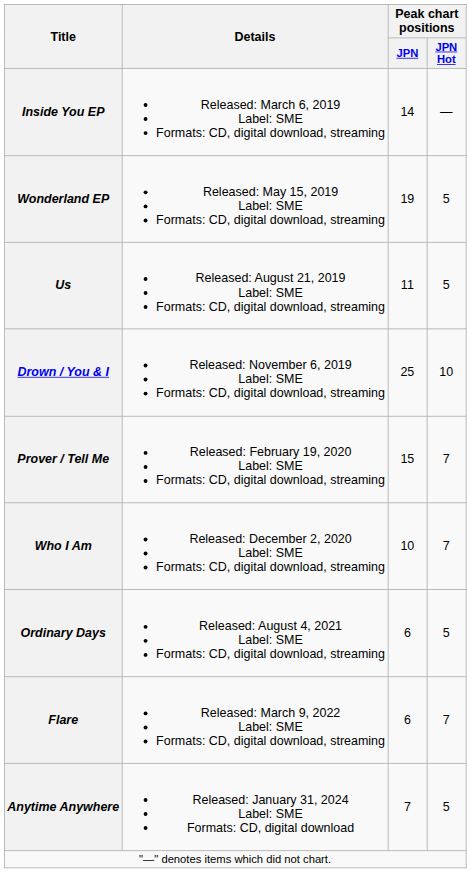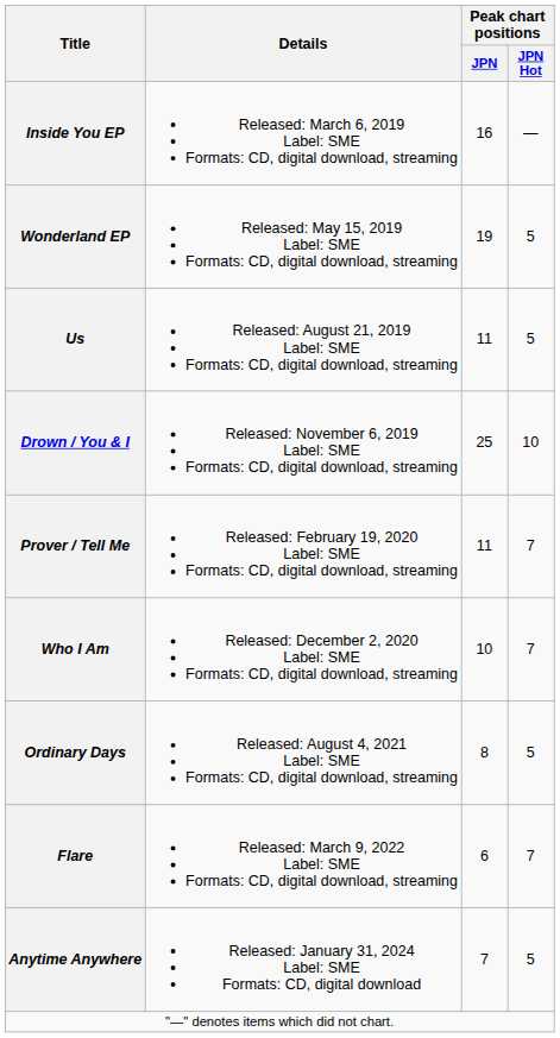 <table class="wikitable plainrowheaders" style="text-align:center;">
 <tr>
 <th scope="col" rowspan="2">Title</th>
 <th scope="col" rowspan="2">Details</th>
 <th scope="col" colspan="2">Peak chart<br>positions</th>
 </tr>
 <tr>
 <th scope="col" style="width:3em;font-size:90%;"><a href='#'>JPN</a><br></th>
 <th scope="col" style="width:3em;font-size:90%;"><a href='#'>JPN<br>Hot</a><br></th>
 </tr>
 <tr>
 <th scope="row"><em>Inside You EP</em></th>
 <td><br><ul><li>Released: March 6, 2019</li><li>Label: SME</li><li>Formats: CD, digital download, streaming</li></ul></td>
-<td>14</td>
+<td>16</td>
 <td>—</td>
 </tr>
 <tr>
 <th scope="row"><em>Wonderland EP</em></th>
 <td><br><ul><li>Released: May 15, 2019</li><li>Label: SME</li><li>Formats: CD, digital download, streaming</li></ul></td>
 <td>19</td>
 <td>5</td>
 </tr>
 <tr>
 <th scope="row"><em>Us</em></th>
 <td><br><ul><li>Released: August 21, 2019</li><li>Label: SME</li><li>Formats: CD, digital download, streaming</li></ul></td>
 <td>11</td>
 <td>5</td>
 </tr>
 <tr>
 <th scope="row"><em><a href='#'>Drown / You & I</a></em></th>
 <td><br><ul><li>Released: November 6, 2019</li><li>Label: SME</li><li>Formats: CD, digital download, streaming</li></ul></td>
 <td>25</td>
 <td>10</td>
 </tr>
 <tr>
 <th scope="row"><em>Prover / Tell Me</em></th>
 <td><br><ul><li>Released: February 19, 2020</li><li>Label: SME</li><li>Formats: CD, digital download, streaming</li></ul></td>
-<td>15</td>
+<td>11</td>
 <td>7</td>
 </tr>
 <tr>
 <th scope="row"><em>Who I Am</em></th>
 <td><br><ul><li>Released: December 2, 2020</li><li>Label: SME</li><li>Formats: CD, digital download, streaming</li></ul></td>
 <td>10</td>
 <td>7</td>
 </tr>
 <tr>
 <th scope="row"><em>Ordinary Days</em></th>
 <td><br><ul><li>Released: August 4, 2021</li><li>Label: SME</li><li>Formats: CD, digital download, streaming</li></ul></td>
-<td>6</td>
+<td>8</td>
 <td>5</td>
 </tr>
 <tr>
 <th scope="row"><em>Flare</em></th>
 <td><br><ul><li>Released: March 9, 2022</li><li>Label: SME</li><li>Formats: CD, digital download, streaming</li></ul></td>
 <td>6</td>
 <td>7</td>
 </tr>
 <tr>
 <th scope="row"><em>Anytime Anywhere</em></th>
 <td><br><ul><li>Released: January 31, 2024</li><li>Label: SME</li><li>Formats: CD, digital download</li></ul></td>
 <td>7</td>
 <td>5</td>
 </tr>
 <tr>
 <td colspan="6" align="center" style="font-size:90%;">"—" denotes items which did not chart.</td>
 </tr>
 </table>
